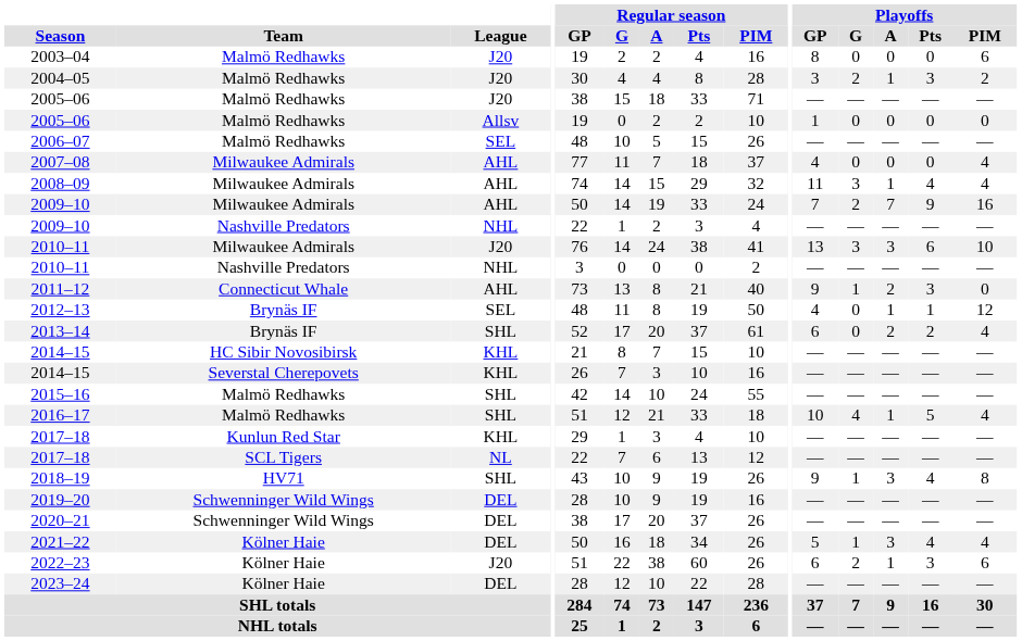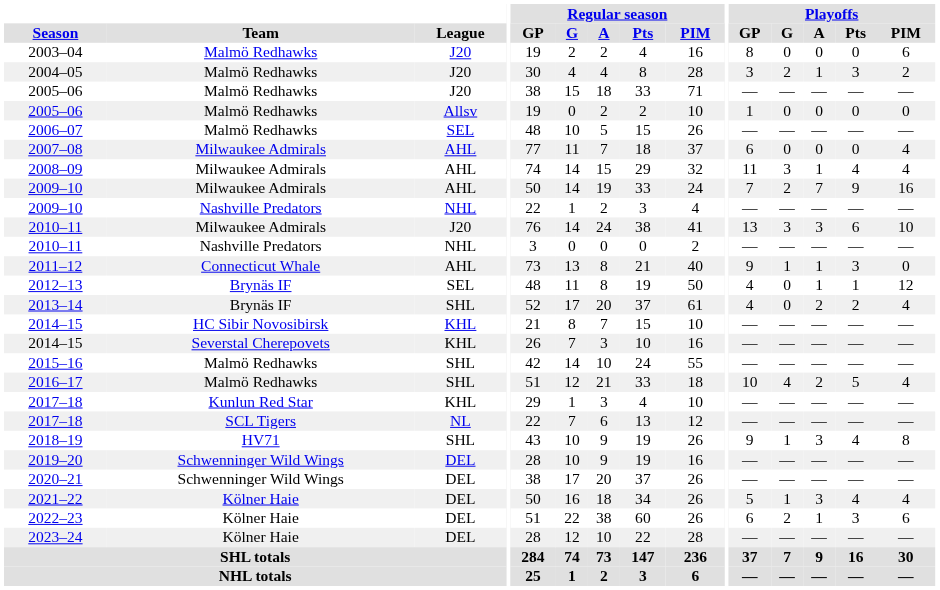 <table border="0" cellpadding="1" cellspacing="0" style="text-align:center; width:60em">
 <tr bgcolor="#e0e0e0">
 <th colspan="3" bgcolor="#ffffff"></th>
 <th rowspan="99" bgcolor="#ffffff"></th>
 <th colspan="5"><a href='#'>Regular season</a></th>
 <th rowspan="99" bgcolor="#ffffff"></th>
 <th colspan="5"><a href='#'>Playoffs</a></th>
 </tr>
 <tr bgcolor="#e0e0e0">
 <th><a href='#'>Season</a></th>
 <th>Team</th>
 <th>League</th>
 <th>GP</th>
 <th><a href='#'>G</a></th>
 <th><a href='#'>A</a></th>
 <th><a href='#'>Pts</a></th>
 <th><a href='#'>PIM</a></th>
 <th>GP</th>
 <th>G</th>
 <th>A</th>
 <th>Pts</th>
 <th>PIM</th>
 </tr>
 <tr ALIGN="center">
 <td>2003–04</td>
 <td><a href='#'>Malmö Redhawks</a></td>
 <td><a href='#'>J20</a></td>
 <td>19</td>
 <td>2</td>
 <td>2</td>
 <td>4</td>
 <td>16</td>
 <td>8</td>
 <td>0</td>
 <td>0</td>
 <td>0</td>
 <td>6</td>
 </tr>
 <tr ALIGN="center" bgcolor="#f0f0f0">
 <td>2004–05</td>
 <td>Malmö Redhawks</td>
 <td>J20</td>
 <td>30</td>
 <td>4</td>
 <td>4</td>
 <td>8</td>
 <td>28</td>
 <td>3</td>
 <td>2</td>
 <td>1</td>
 <td>3</td>
 <td>2</td>
 </tr>
 <tr ALIGN="center">
 <td>2005–06</td>
 <td>Malmö Redhawks</td>
 <td>J20</td>
 <td>38</td>
 <td>15</td>
 <td>18</td>
 <td>33</td>
 <td>71</td>
 <td>—</td>
 <td>—</td>
 <td>—</td>
 <td>—</td>
 <td>—</td>
 </tr>
 <tr ALIGN="center"  bgcolor="#f0f0f0">
 <td><a href='#'>2005–06</a></td>
 <td>Malmö Redhawks</td>
 <td><a href='#'>Allsv</a></td>
 <td>19</td>
 <td>0</td>
 <td>2</td>
 <td>2</td>
 <td>10</td>
 <td>1</td>
 <td>0</td>
 <td>0</td>
 <td>0</td>
 <td>0</td>
 </tr>
 <tr ALIGN="center">
 <td><a href='#'>2006–07</a></td>
 <td>Malmö Redhawks</td>
 <td><a href='#'>SEL</a></td>
 <td>48</td>
 <td>10</td>
 <td>5</td>
 <td>15</td>
 <td>26</td>
 <td>—</td>
 <td>—</td>
 <td>—</td>
 <td>—</td>
 <td>—</td>
 </tr>
 <tr ALIGN="center"  bgcolor="#f0f0f0">
 <td><a href='#'>2007–08</a></td>
 <td><a href='#'>Milwaukee Admirals</a></td>
 <td><a href='#'>AHL</a></td>
 <td>77</td>
 <td>11</td>
 <td>7</td>
 <td>18</td>
 <td>37</td>
-<td>4</td>
+<td>6</td>
 <td>0</td>
 <td>0</td>
 <td>0</td>
 <td>4</td>
 </tr>
 <tr ALIGN="center">
 <td><a href='#'>2008–09</a></td>
 <td>Milwaukee Admirals</td>
 <td>AHL</td>
 <td>74</td>
 <td>14</td>
 <td>15</td>
 <td>29</td>
 <td>32</td>
 <td>11</td>
 <td>3</td>
 <td>1</td>
 <td>4</td>
 <td>4</td>
 </tr>
 <tr ALIGN="center"  bgcolor="#f0f0f0">
 <td><a href='#'>2009–10</a></td>
 <td>Milwaukee Admirals</td>
 <td>AHL</td>
 <td>50</td>
 <td>14</td>
 <td>19</td>
 <td>33</td>
 <td>24</td>
 <td>7</td>
 <td>2</td>
 <td>7</td>
 <td>9</td>
 <td>16</td>
 </tr>
 <tr ALIGN="center">
 <td><a href='#'>2009–10</a></td>
 <td><a href='#'>Nashville Predators</a></td>
 <td><a href='#'>NHL</a></td>
 <td>22</td>
 <td>1</td>
 <td>2</td>
 <td>3</td>
 <td>4</td>
 <td>—</td>
 <td>—</td>
 <td>—</td>
 <td>—</td>
 <td>—</td>
 </tr>
 <tr ALIGN="center"  bgcolor="#f0f0f0">
 <td><a href='#'>2010–11</a></td>
 <td>Milwaukee Admirals</td>
 <td>J20</td>
 <td>76</td>
 <td>14</td>
 <td>24</td>
 <td>38</td>
 <td>41</td>
 <td>13</td>
 <td>3</td>
 <td>3</td>
 <td>6</td>
 <td>10</td>
 </tr>
 <tr ALIGN="center">
 <td><a href='#'>2010–11</a></td>
 <td>Nashville Predators</td>
 <td>NHL</td>
 <td>3</td>
 <td>0</td>
 <td>0</td>
 <td>0</td>
 <td>2</td>
 <td>—</td>
 <td>—</td>
 <td>—</td>
 <td>—</td>
 <td>—</td>
 </tr>
 <tr ALIGN="center"  bgcolor="#f0f0f0">
 <td><a href='#'>2011–12</a></td>
 <td><a href='#'>Connecticut Whale</a></td>
 <td>AHL</td>
 <td>73</td>
 <td>13</td>
 <td>8</td>
 <td>21</td>
 <td>40</td>
 <td>9</td>
 <td>1</td>
-<td>2</td>
+<td>1</td>
 <td>3</td>
 <td>0</td>
 </tr>
 <tr ALIGN="center">
 <td><a href='#'>2012–13</a></td>
 <td><a href='#'>Brynäs IF</a></td>
 <td>SEL</td>
 <td>48</td>
 <td>11</td>
 <td>8</td>
 <td>19</td>
 <td>50</td>
 <td>4</td>
 <td>0</td>
 <td>1</td>
 <td>1</td>
 <td>12</td>
 </tr>
 <tr ALIGN="center"  bgcolor="#f0f0f0">
 <td><a href='#'>2013–14</a></td>
 <td>Brynäs IF</td>
 <td>SHL</td>
 <td>52</td>
 <td>17</td>
 <td>20</td>
 <td>37</td>
 <td>61</td>
-<td>6</td>
+<td>4</td>
 <td>0</td>
 <td>2</td>
 <td>2</td>
 <td>4</td>
 </tr>
 <tr ALIGN="center">
 <td><a href='#'>2014–15</a></td>
 <td><a href='#'>HC Sibir Novosibirsk</a></td>
 <td><a href='#'>KHL</a></td>
 <td>21</td>
 <td>8</td>
 <td>7</td>
 <td>15</td>
 <td>10</td>
 <td>—</td>
 <td>—</td>
 <td>—</td>
 <td>—</td>
 <td>—</td>
 </tr>
 <tr ALIGN="center"  bgcolor="#f0f0f0">
 <td>2014–15</td>
 <td><a href='#'>Severstal Cherepovets</a></td>
 <td>KHL</td>
 <td>26</td>
 <td>7</td>
 <td>3</td>
 <td>10</td>
 <td>16</td>
 <td>—</td>
 <td>—</td>
 <td>—</td>
 <td>—</td>
 <td>—</td>
 </tr>
 <tr ALIGN="center">
 <td><a href='#'>2015–16</a></td>
 <td>Malmö Redhawks</td>
 <td>SHL</td>
 <td>42</td>
 <td>14</td>
 <td>10</td>
 <td>24</td>
 <td>55</td>
 <td>—</td>
 <td>—</td>
 <td>—</td>
 <td>—</td>
 <td>—</td>
 </tr>
 <tr ALIGN="center"   bgcolor="#f0f0f0">
 <td><a href='#'>2016–17</a></td>
 <td>Malmö Redhawks</td>
 <td>SHL</td>
 <td>51</td>
 <td>12</td>
 <td>21</td>
 <td>33</td>
 <td>18</td>
 <td>10</td>
 <td>4</td>
-<td>1</td>
+<td>2</td>
 <td>5</td>
 <td>4</td>
 </tr>
 <tr ALIGN="center">
 <td><a href='#'>2017–18</a></td>
 <td><a href='#'>Kunlun Red Star</a></td>
 <td>KHL</td>
 <td>29</td>
 <td>1</td>
 <td>3</td>
 <td>4</td>
 <td>10</td>
 <td>—</td>
 <td>—</td>
 <td>—</td>
 <td>—</td>
 <td>—</td>
 </tr>
 <tr ALIGN="center"   bgcolor="#f0f0f0">
 <td><a href='#'>2017–18</a></td>
 <td><a href='#'>SCL Tigers</a></td>
 <td><a href='#'>NL</a></td>
 <td>22</td>
 <td>7</td>
 <td>6</td>
 <td>13</td>
 <td>12</td>
 <td>—</td>
 <td>—</td>
 <td>—</td>
 <td>—</td>
 <td>—</td>
 </tr>
 <tr ALIGN="center">
 <td><a href='#'>2018–19</a></td>
 <td><a href='#'>HV71</a></td>
 <td>SHL</td>
 <td>43</td>
 <td>10</td>
 <td>9</td>
 <td>19</td>
 <td>26</td>
 <td>9</td>
 <td>1</td>
 <td>3</td>
 <td>4</td>
 <td>8</td>
 </tr>
 <tr ALIGN="center"   bgcolor="#f0f0f0">
 <td><a href='#'>2019–20</a></td>
 <td><a href='#'>Schwenninger Wild Wings</a></td>
 <td><a href='#'>DEL</a></td>
 <td>28</td>
 <td>10</td>
 <td>9</td>
 <td>19</td>
 <td>16</td>
 <td>—</td>
 <td>—</td>
 <td>—</td>
 <td>—</td>
 <td>—</td>
 </tr>
 <tr ALIGN="center">
 <td><a href='#'>2020–21</a></td>
 <td>Schwenninger Wild Wings</td>
 <td>DEL</td>
 <td>38</td>
 <td>17</td>
 <td>20</td>
 <td>37</td>
 <td>26</td>
 <td>—</td>
 <td>—</td>
 <td>—</td>
 <td>—</td>
 <td>—</td>
 </tr>
 <tr ALIGN="center"   bgcolor="#f0f0f0">
 <td><a href='#'>2021–22</a></td>
 <td><a href='#'>Kölner Haie</a></td>
 <td>DEL</td>
 <td>50</td>
 <td>16</td>
 <td>18</td>
 <td>34</td>
 <td>26</td>
 <td>5</td>
 <td>1</td>
 <td>3</td>
 <td>4</td>
 <td>4</td>
 </tr>
 <tr ALIGN="center">
 <td><a href='#'>2022–23</a></td>
 <td>Kölner Haie</td>
-<td>J20</td>
+<td>DEL</td>
 <td>51</td>
 <td>22</td>
 <td>38</td>
 <td>60</td>
 <td>26</td>
 <td>6</td>
 <td>2</td>
 <td>1</td>
 <td>3</td>
 <td>6</td>
 </tr>
 <tr ALIGN="center" bgcolor="#f0f0f0">
 <td><a href='#'>2023–24</a></td>
 <td>Kölner Haie</td>
 <td>DEL</td>
 <td>28</td>
 <td>12</td>
 <td>10</td>
 <td>22</td>
 <td>28</td>
 <td>—</td>
 <td>—</td>
 <td>—</td>
 <td>—</td>
 <td>—</td>
 </tr>
 <tr bgcolor="#e0e0e0">
 <th colspan="3">SHL totals</th>
 <th>284</th>
 <th>74</th>
 <th>73</th>
 <th>147</th>
 <th>236</th>
 <th>37</th>
 <th>7</th>
 <th>9</th>
 <th>16</th>
 <th>30</th>
 </tr>
 <tr bgcolor="#e0e0e0">
 <th colspan="3">NHL totals</th>
 <th>25</th>
 <th>1</th>
 <th>2</th>
 <th>3</th>
 <th>6</th>
 <th>—</th>
 <th>—</th>
 <th>—</th>
 <th>—</th>
 <th>—</th>
 </tr>
 </table>
